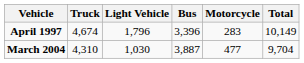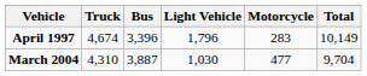 <table class="wikitable" style="text-align:center; margin-right:60px">
 <tr>
 <th>Vehicle</th>
 <th>Truck</th>
+<th>Bus</th>
 <th>Light Vehicle</th>
-<th>Bus</th>
 <th>Motorcycle</th>
 <th>Total</th>
 </tr>
 <tr>
 <td><strong>April 1997</strong></td>
 <td>4,674</td>
+<td>3,396</td>
 <td>1,796</td>
-<td>3,396</td>
 <td>283</td>
 <td>10,149</td>
 </tr>
 <tr>
 <td><strong>March 2004</strong></td>
 <td>4,310</td>
+<td>3,887</td>
 <td>1,030</td>
-<td>3,887</td>
 <td>477</td>
 <td>9,704</td>
 </tr>
 </table>
